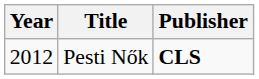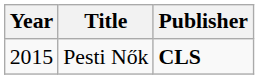 <table class="wikitable" style="margin-bottom: 10px;">
 <tr>
 <th>Year</th>
 <th>Title</th>
 <th>Publisher</th>
 </tr>
 <tr>
-<td>2012</td>
+<td>2015</td>
 <td>Pesti Nők</td>
 <td><strong>CLS</strong></td>
 </tr>
 </table>
